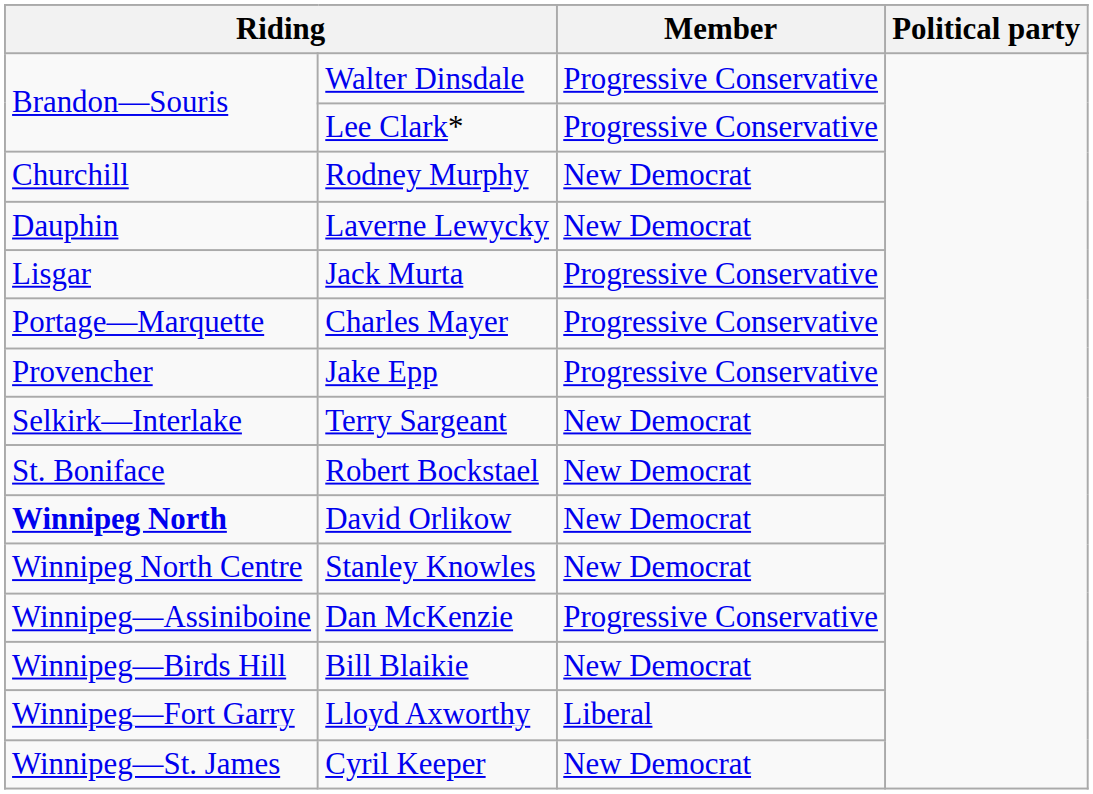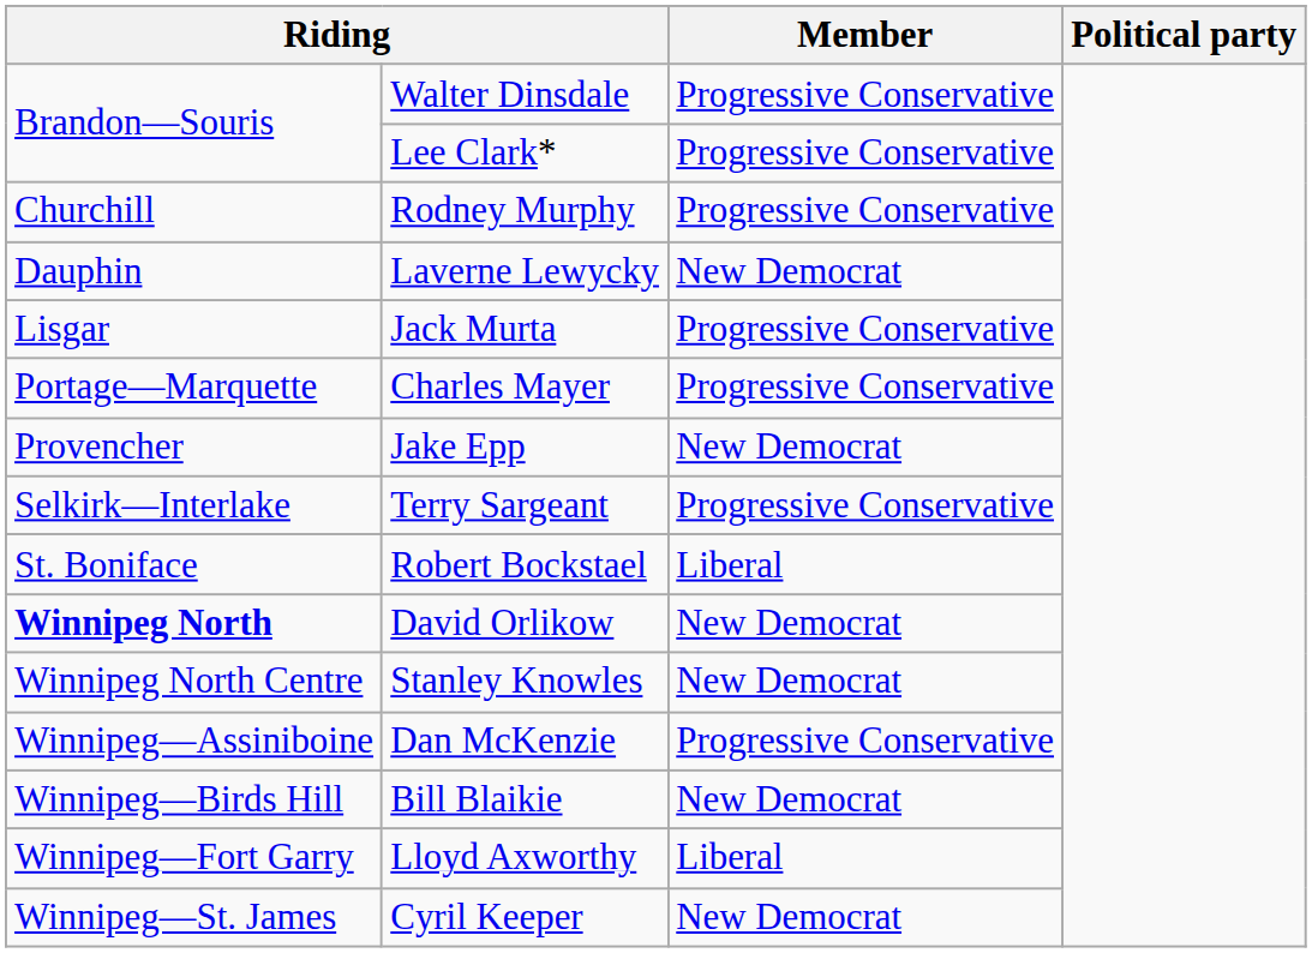 <table class="wikitable">
 <tr>
 <th colspan="2">Riding</th>
 <th>Member</th>
 <th>Political party</th>
 </tr>
 <tr>
 <td rowspan="2"><a href='#'>Brandon—Souris</a></td>
 <td><a href='#'>Walter Dinsdale</a></td>
 <td><a href='#'>Progressive Conservative</a></td>
 </tr>
 <tr>
 <td><a href='#'>Lee Clark</a>*</td>
 <td><a href='#'>Progressive Conservative</a></td>
 </tr>
 <tr>
 <td><a href='#'>Churchill</a></td>
 <td><a href='#'>Rodney Murphy</a></td>
-<td><a href='#'>New Democrat</a></td>
+<td><a href='#'>Progressive Conservative</a></td>
 </tr>
 <tr>
 <td><a href='#'>Dauphin</a></td>
 <td><a href='#'>Laverne Lewycky</a></td>
 <td><a href='#'>New Democrat</a></td>
 </tr>
 <tr>
 <td><a href='#'>Lisgar</a></td>
 <td><a href='#'>Jack Murta</a></td>
 <td><a href='#'>Progressive Conservative</a></td>
 </tr>
 <tr>
 <td><a href='#'>Portage—Marquette</a></td>
 <td><a href='#'>Charles Mayer</a></td>
 <td><a href='#'>Progressive Conservative</a></td>
 </tr>
 <tr>
 <td><a href='#'>Provencher</a></td>
 <td><a href='#'>Jake Epp</a></td>
-<td><a href='#'>Progressive Conservative</a></td>
+<td><a href='#'>New Democrat</a></td>
 </tr>
 <tr>
 <td><a href='#'>Selkirk—Interlake</a></td>
 <td><a href='#'>Terry Sargeant</a></td>
-<td><a href='#'>New Democrat</a></td>
+<td><a href='#'>Progressive Conservative</a></td>
 </tr>
 <tr>
 <td><a href='#'>St. Boniface</a></td>
 <td><a href='#'>Robert Bockstael</a></td>
-<td><a href='#'>New Democrat</a></td>
+<td><a href='#'>Liberal</a></td>
 </tr>
 <tr>
 <td><strong><a href='#'>Winnipeg North</a></strong></td>
 <td><a href='#'>David Orlikow</a></td>
 <td><a href='#'>New Democrat</a></td>
 </tr>
 <tr>
 <td><a href='#'>Winnipeg North Centre</a></td>
 <td><a href='#'>Stanley Knowles</a></td>
 <td><a href='#'>New Democrat</a></td>
 </tr>
 <tr>
 <td><a href='#'>Winnipeg—Assiniboine</a></td>
 <td><a href='#'>Dan McKenzie</a></td>
 <td><a href='#'>Progressive Conservative</a></td>
 </tr>
 <tr>
 <td><a href='#'>Winnipeg—Birds Hill</a></td>
 <td><a href='#'>Bill Blaikie</a></td>
 <td><a href='#'>New Democrat</a></td>
 </tr>
 <tr>
 <td><a href='#'>Winnipeg—Fort Garry</a></td>
 <td><a href='#'>Lloyd Axworthy</a></td>
 <td><a href='#'>Liberal</a></td>
 </tr>
 <tr>
 <td><a href='#'>Winnipeg—St. James</a></td>
 <td><a href='#'>Cyril Keeper</a></td>
 <td><a href='#'>New Democrat</a></td>
 </tr>
 </table>
